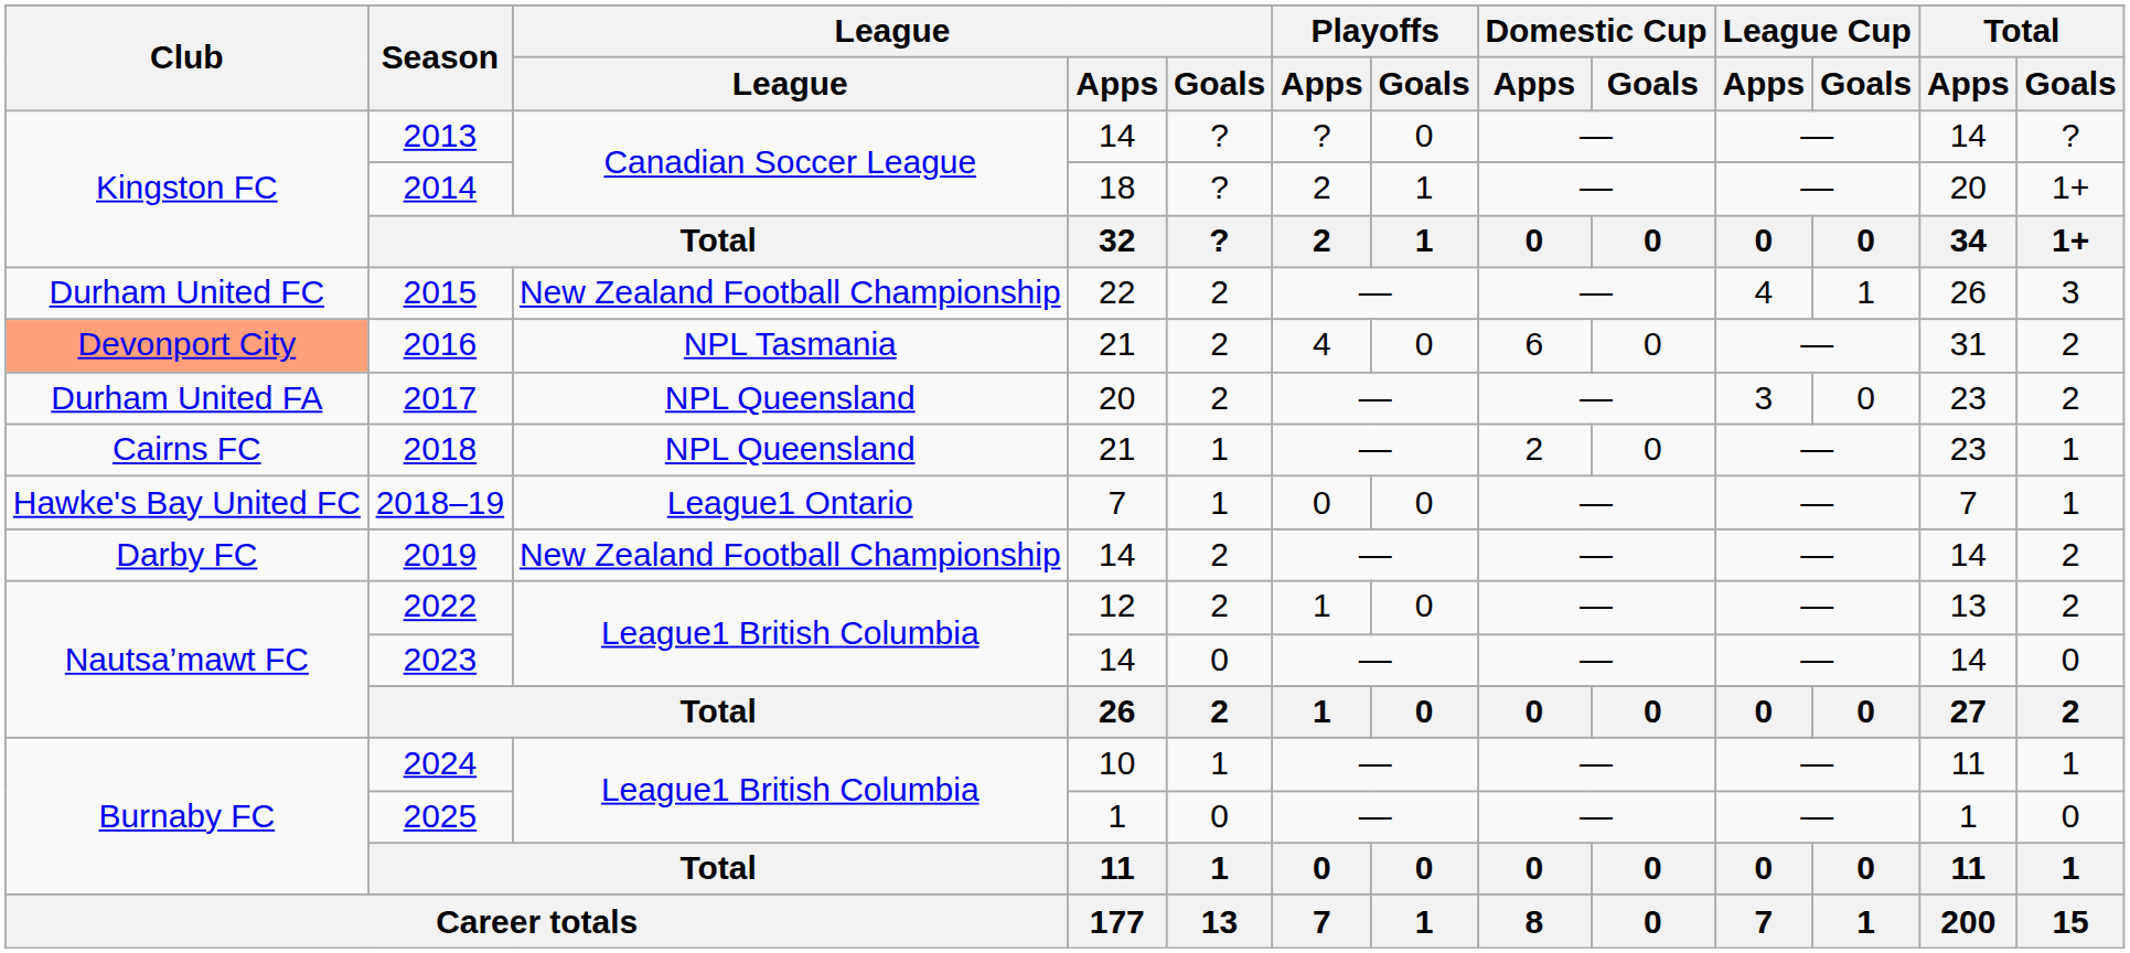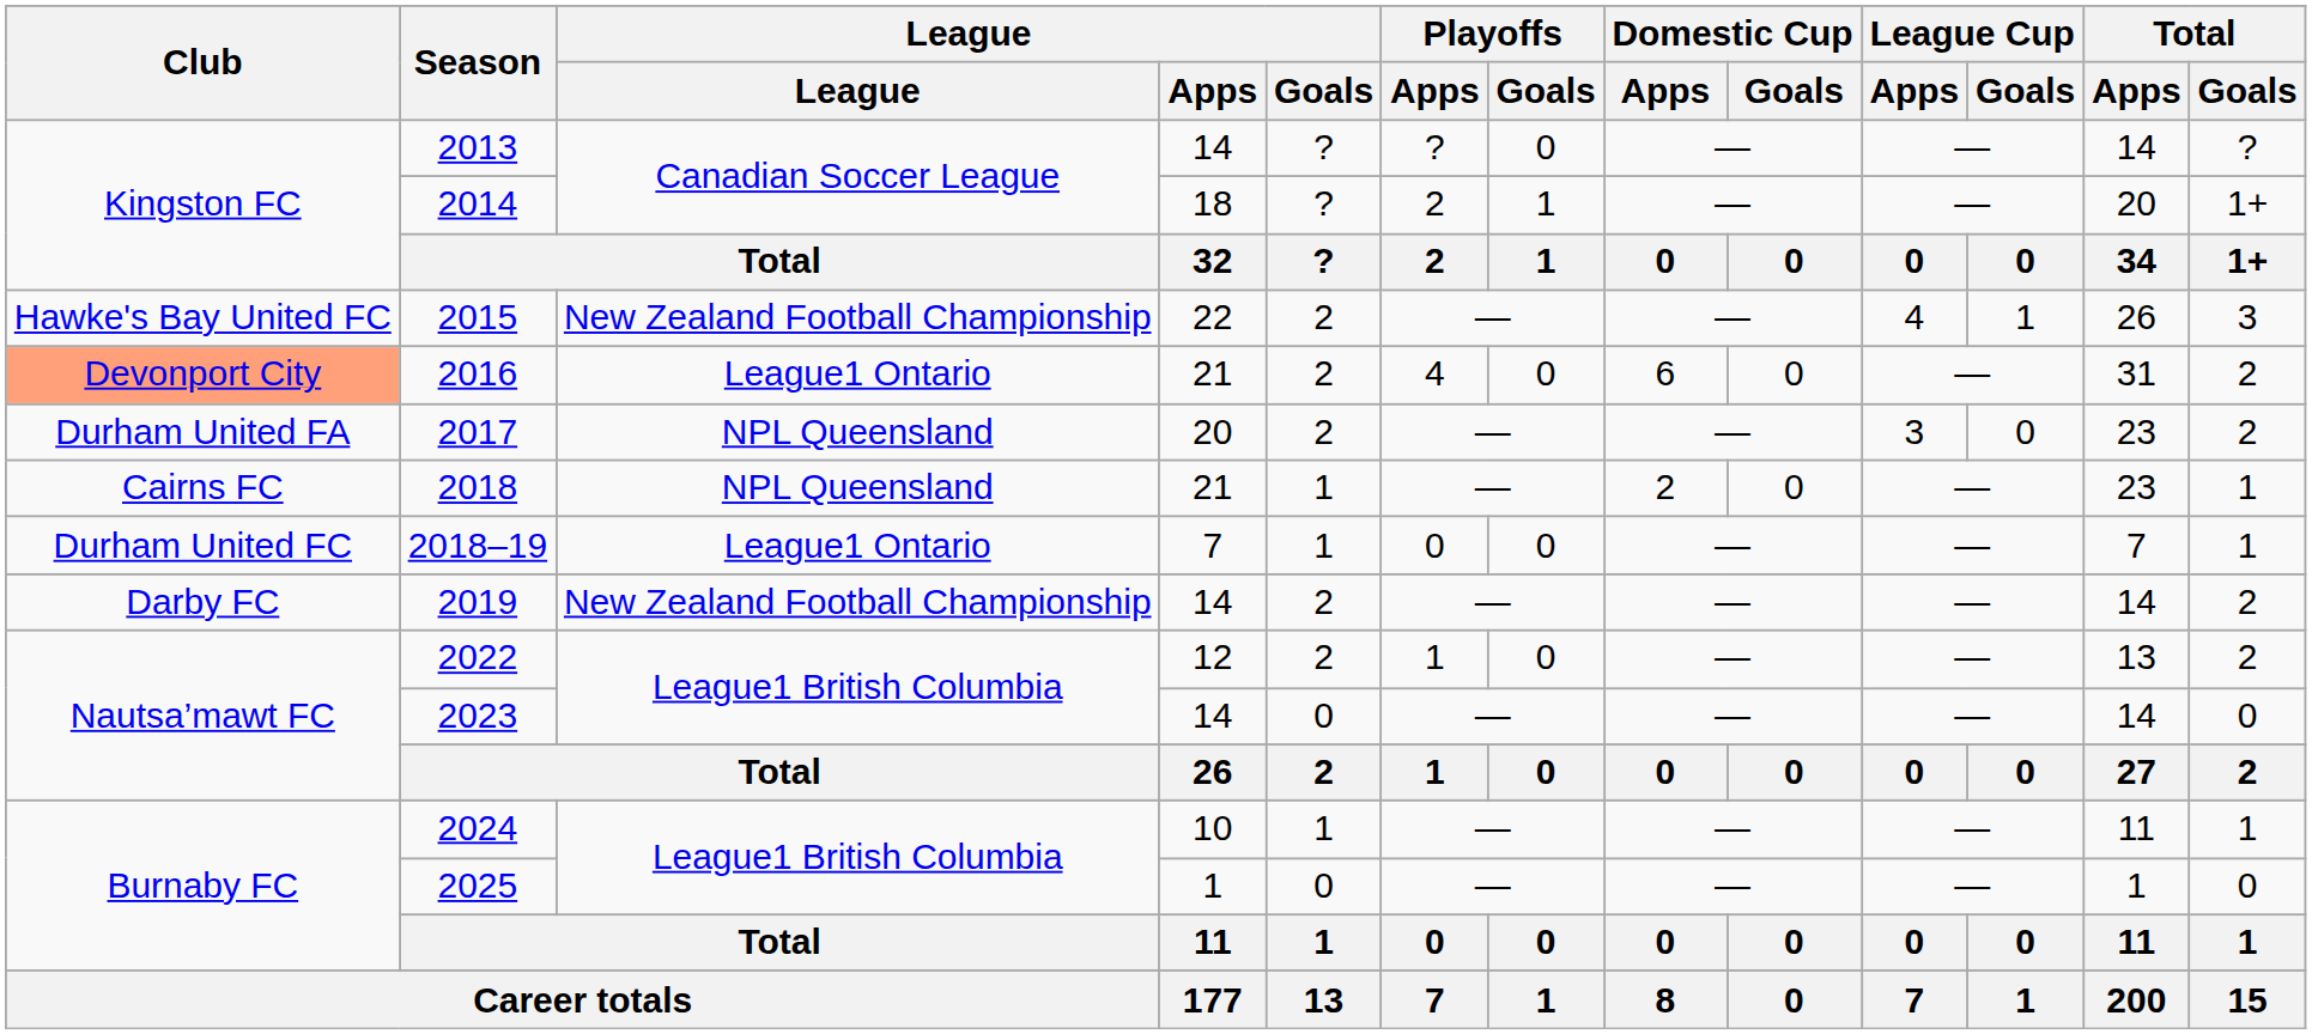 <table class="wikitable" style="text-align:center">
 <tr>
 <th rowspan="2">Club</th>
 <th rowspan="2">Season</th>
 <th colspan="3">League</th>
 <th colspan="2">Playoffs</th>
 <th colspan="2">Domestic Cup</th>
 <th colspan="2">League Cup</th>
 <th colspan="2">Total</th>
 </tr>
 <tr>
 <th>League</th>
 <th>Apps</th>
 <th>Goals</th>
 <th>Apps</th>
 <th>Goals</th>
 <th>Apps</th>
 <th>Goals</th>
 <th>Apps</th>
 <th>Goals</th>
 <th>Apps</th>
 <th>Goals</th>
 </tr>
 <tr>
 <td rowspan="3"><a href='#'>Kingston FC</a></td>
 <td><a href='#'>2013</a></td>
 <td rowspan="2"><a href='#'>Canadian Soccer League</a></td>
 <td>14</td>
 <td>?</td>
 <td>?</td>
 <td>0</td>
 <td colspan="2">—</td>
 <td colspan="2">—</td>
 <td>14</td>
 <td>?</td>
 </tr>
 <tr>
 <td><a href='#'>2014</a></td>
 <td>18</td>
 <td>?</td>
 <td>2</td>
 <td>1</td>
 <td colspan="2">—</td>
 <td colspan="2">—</td>
 <td>20</td>
 <td>1+</td>
 </tr>
 <tr>
 <th colspan="2">Total</th>
 <th>32</th>
 <th>?</th>
 <th>2</th>
 <th>1</th>
 <th>0</th>
 <th>0</th>
 <th>0</th>
 <th>0</th>
 <th>34</th>
 <th>1+</th>
 </tr>
 <tr>
-<td><a href='#'>Durham United FC</a></td>
+<td><a href='#'>Hawke's Bay United FC</a></td>
 <td><a href='#'>2015</a></td>
 <td><a href='#'>New Zealand Football Championship</a></td>
 <td>22</td>
 <td>2</td>
 <td colspan="2">—</td>
 <td colspan="2">—</td>
 <td>4</td>
 <td>1</td>
 <td>26</td>
 <td>3</td>
 </tr>
 <tr>
 <td style="background: lightsalmon;"><a href='#'>Devonport City</a></td>
 <td><a href='#'>2016</a></td>
-<td><a href='#'>NPL Tasmania</a></td>
+<td><a href='#'>League1 Ontario</a></td>
 <td>21</td>
 <td>2</td>
 <td>4</td>
 <td>0</td>
 <td>6</td>
 <td>0</td>
 <td colspan="2">—</td>
 <td>31</td>
 <td>2</td>
 </tr>
 <tr>
 <td><a href='#'>Durham United FA</a></td>
 <td><a href='#'>2017</a></td>
 <td><a href='#'>NPL Queensland</a></td>
 <td>20</td>
 <td>2</td>
 <td colspan="2">—</td>
 <td colspan="2">—</td>
 <td>3</td>
 <td>0</td>
 <td>23</td>
 <td>2</td>
 </tr>
 <tr>
 <td><a href='#'>Cairns FC</a></td>
 <td><a href='#'>2018</a></td>
 <td><a href='#'>NPL Queensland</a></td>
 <td>21</td>
 <td>1</td>
 <td colspan="2">—</td>
 <td>2</td>
 <td>0</td>
 <td colspan="2">—</td>
 <td>23</td>
 <td>1</td>
 </tr>
 <tr>
-<td><a href='#'>Hawke's Bay United FC</a></td>
+<td><a href='#'>Durham United FC</a></td>
 <td><a href='#'>2018–19</a></td>
 <td><a href='#'>League1 Ontario</a></td>
 <td>7</td>
 <td>1</td>
 <td>0</td>
 <td>0</td>
 <td colspan="2">—</td>
 <td colspan="2">—</td>
 <td>7</td>
 <td>1</td>
 </tr>
 <tr>
 <td><a href='#'>Darby FC</a></td>
 <td><a href='#'>2019</a></td>
 <td><a href='#'>New Zealand Football Championship</a></td>
 <td>14</td>
 <td>2</td>
 <td colspan="2">—</td>
 <td colspan="2">—</td>
 <td colspan="2">—</td>
 <td>14</td>
 <td>2</td>
 </tr>
 <tr>
 <td rowspan="3"><a href='#'>Nautsa’mawt FC</a></td>
 <td><a href='#'>2022</a></td>
 <td rowspan="2"><a href='#'>League1 British Columbia</a></td>
 <td>12</td>
 <td>2</td>
 <td>1</td>
 <td>0</td>
 <td colspan="2">—</td>
 <td colspan="2">—</td>
 <td>13</td>
 <td>2</td>
 </tr>
 <tr>
 <td><a href='#'>2023</a></td>
 <td>14</td>
 <td>0</td>
 <td colspan="2">—</td>
 <td colspan="2">—</td>
 <td colspan="2">—</td>
 <td>14</td>
 <td>0</td>
 </tr>
 <tr>
 <th colspan="2">Total</th>
 <th>26</th>
 <th>2</th>
 <th>1</th>
 <th>0</th>
 <th>0</th>
 <th>0</th>
 <th>0</th>
 <th>0</th>
 <th>27</th>
 <th>2</th>
 </tr>
 <tr>
 <td rowspan=3><a href='#'>Burnaby FC</a></td>
 <td><a href='#'>2024</a></td>
 <td rowspan=2><a href='#'>League1 British Columbia</a></td>
 <td>10</td>
 <td>1</td>
 <td colspan="2">—</td>
 <td colspan="2">—</td>
 <td colspan="2">—</td>
 <td>11</td>
 <td>1</td>
 </tr>
 <tr>
 <td><a href='#'>2025</a></td>
 <td>1</td>
 <td>0</td>
 <td colspan="2">—</td>
 <td colspan="2">—</td>
 <td colspan="2">—</td>
 <td>1</td>
 <td>0</td>
 </tr>
 <tr>
 <th colspan="2">Total</th>
 <th>11</th>
 <th>1</th>
 <th>0</th>
 <th>0</th>
 <th>0</th>
 <th>0</th>
 <th>0</th>
 <th>0</th>
 <th>11</th>
 <th>1</th>
 </tr>
 <tr>
 <th colspan="3">Career totals</th>
 <th>177</th>
 <th>13</th>
 <th>7</th>
 <th>1</th>
 <th>8</th>
 <th>0</th>
 <th>7</th>
 <th>1</th>
 <th>200</th>
 <th>15</th>
 </tr>
 </table>
